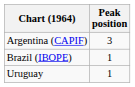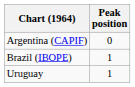 <table class="wikitable sortable">
 <tr>
 <th>Chart (1964)</th>
 <th>Peak<br>position</th>
 </tr>
 <tr>
 <td>Argentina (<a href='#'>CAPIF</a>)</td>
-<td style="text-align:center;">3</td>
+<td style="text-align:center;">0</td>
 </tr>
 <tr>
 <td>Brazil (<a href='#'>IBOPE</a>)</td>
 <td style="text-align:center;">1</td>
 </tr>
 <tr>
 <td>Uruguay</td>
 <td style="text-align:center;">1</td>
 </tr>
 </table>
